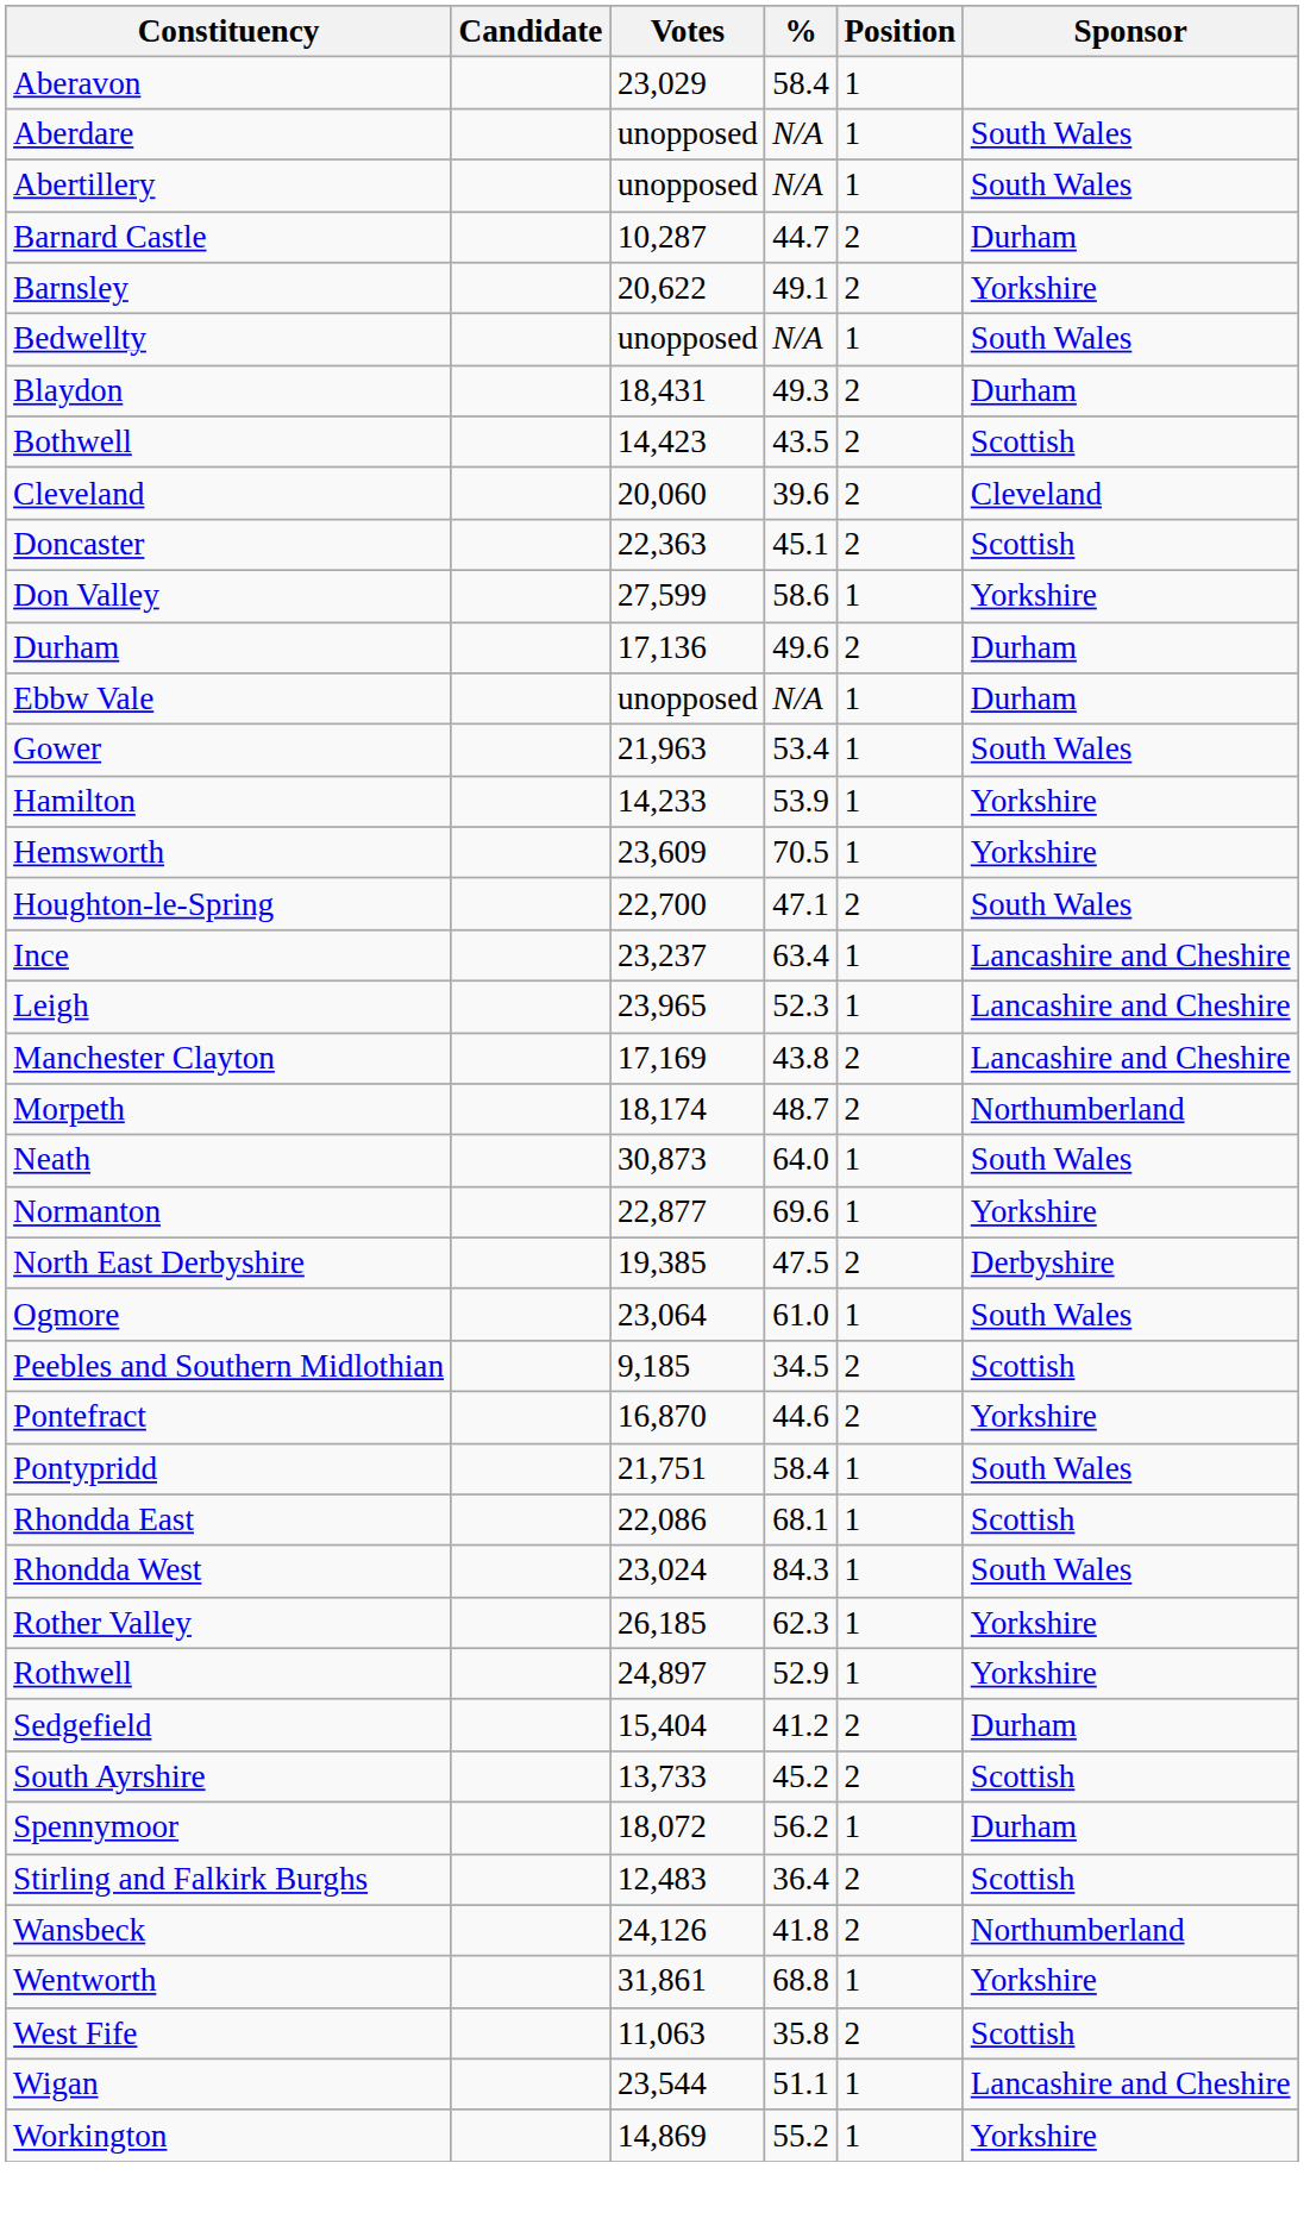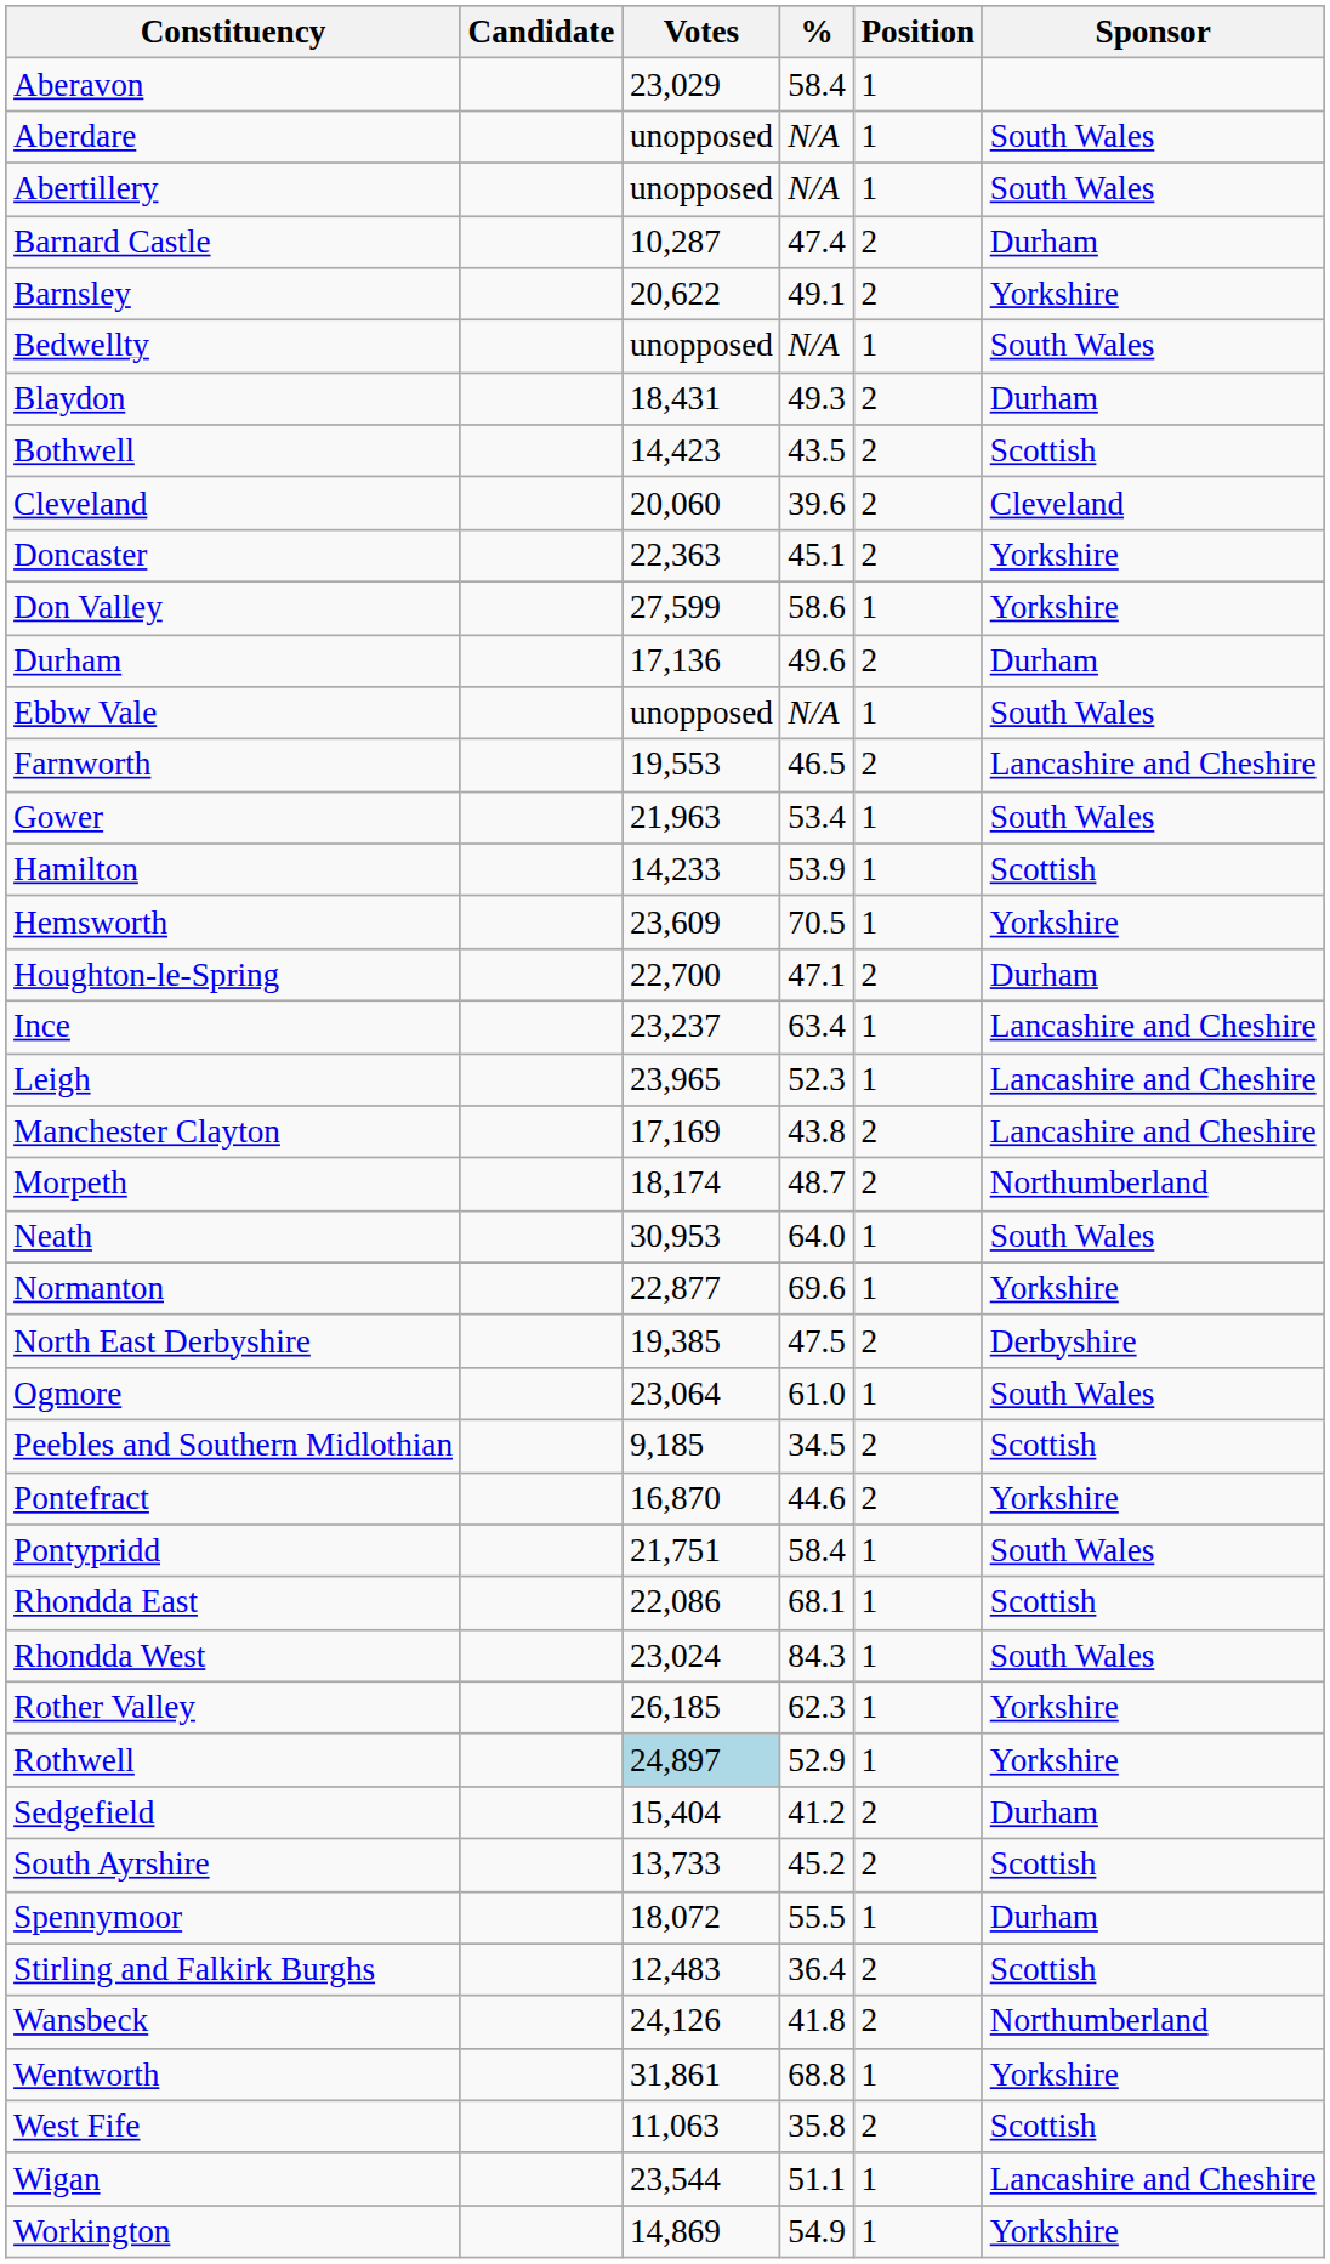 <table class="wikitable sortable">
 <tr>
 <th>Constituency</th>
 <th>Candidate</th>
 <th>Votes</th>
 <th>%</th>
 <th>Position</th>
 <th>Sponsor</th>
 </tr>
 <tr>
 <td><a href='#'>Aberavon</a></td>
 <td></td>
 <td>23,029</td>
 <td>58.4</td>
 <td>1</td>
 <td></td>
 </tr>
 <tr>
 <td><a href='#'>Aberdare</a></td>
 <td></td>
 <td>unopposed</td>
 <td><em>N/A</em></td>
 <td>1</td>
 <td><a href='#'>South Wales</a></td>
 </tr>
 <tr>
 <td><a href='#'>Abertillery</a></td>
 <td></td>
 <td>unopposed</td>
 <td><em>N/A</em></td>
 <td>1</td>
 <td><a href='#'>South Wales</a></td>
 </tr>
 <tr>
 <td><a href='#'>Barnard Castle</a></td>
 <td></td>
 <td>10,287</td>
-<td>44.7</td>
+<td>47.4</td>
 <td>2</td>
 <td><a href='#'>Durham</a></td>
 </tr>
 <tr>
 <td><a href='#'>Barnsley</a></td>
 <td></td>
 <td>20,622</td>
 <td>49.1</td>
 <td>2</td>
 <td><a href='#'>Yorkshire</a></td>
 </tr>
 <tr>
 <td><a href='#'>Bedwellty</a></td>
 <td></td>
 <td>unopposed</td>
 <td><em>N/A</em></td>
 <td>1</td>
 <td><a href='#'>South Wales</a></td>
 </tr>
 <tr>
 <td><a href='#'>Blaydon</a></td>
 <td></td>
 <td>18,431</td>
 <td>49.3</td>
 <td>2</td>
 <td><a href='#'>Durham</a></td>
 </tr>
 <tr>
 <td><a href='#'>Bothwell</a></td>
 <td></td>
 <td>14,423</td>
 <td>43.5</td>
 <td>2</td>
 <td><a href='#'>Scottish</a></td>
 </tr>
 <tr>
 <td><a href='#'>Cleveland</a></td>
 <td></td>
 <td>20,060</td>
 <td>39.6</td>
 <td>2</td>
 <td><a href='#'>Cleveland</a></td>
 </tr>
 <tr>
 <td><a href='#'>Doncaster</a></td>
 <td></td>
 <td>22,363</td>
 <td>45.1</td>
 <td>2</td>
-<td><a href='#'>Scottish</a></td>
+<td><a href='#'>Yorkshire</a></td>
 </tr>
 <tr>
 <td><a href='#'>Don Valley</a></td>
 <td></td>
 <td>27,599</td>
 <td>58.6</td>
 <td>1</td>
 <td><a href='#'>Yorkshire</a></td>
 </tr>
 <tr>
 <td><a href='#'>Durham</a></td>
 <td></td>
 <td>17,136</td>
 <td>49.6</td>
 <td>2</td>
 <td><a href='#'>Durham</a></td>
 </tr>
 <tr>
 <td><a href='#'>Ebbw Vale</a></td>
 <td></td>
 <td>unopposed</td>
 <td><em>N/A</em></td>
 <td>1</td>
-<td><a href='#'>Durham</a></td>
+<td><a href='#'>South Wales</a></td>
+</tr>
+<tr>
+<td><a href='#'>Farnworth</a></td>
+<td></td>
+<td>19,553</td>
+<td>46.5</td>
+<td>2</td>
+<td><a href='#'>Lancashire and Cheshire</a></td>
 </tr>
 <tr>
 <td><a href='#'>Gower</a></td>
 <td></td>
 <td>21,963</td>
 <td>53.4</td>
 <td>1</td>
 <td><a href='#'>South Wales</a></td>
 </tr>
 <tr>
 <td><a href='#'>Hamilton</a></td>
 <td></td>
 <td>14,233</td>
 <td>53.9</td>
 <td>1</td>
-<td><a href='#'>Yorkshire</a></td>
+<td><a href='#'>Scottish</a></td>
 </tr>
 <tr>
 <td><a href='#'>Hemsworth</a></td>
 <td></td>
 <td>23,609</td>
 <td>70.5</td>
 <td>1</td>
 <td><a href='#'>Yorkshire</a></td>
 </tr>
 <tr>
 <td><a href='#'>Houghton-le-Spring</a></td>
 <td></td>
 <td>22,700</td>
 <td>47.1</td>
 <td>2</td>
-<td><a href='#'>South Wales</a></td>
+<td><a href='#'>Durham</a></td>
 </tr>
 <tr>
 <td><a href='#'>Ince</a></td>
 <td></td>
 <td>23,237</td>
 <td>63.4</td>
 <td>1</td>
 <td><a href='#'>Lancashire and Cheshire</a></td>
 </tr>
 <tr>
 <td><a href='#'>Leigh</a></td>
 <td></td>
 <td>23,965</td>
 <td>52.3</td>
 <td>1</td>
 <td><a href='#'>Lancashire and Cheshire</a></td>
 </tr>
 <tr>
 <td><a href='#'>Manchester Clayton</a></td>
 <td></td>
 <td>17,169</td>
 <td>43.8</td>
 <td>2</td>
 <td><a href='#'>Lancashire and Cheshire</a></td>
 </tr>
 <tr>
 <td><a href='#'>Morpeth</a></td>
 <td></td>
 <td>18,174</td>
 <td>48.7</td>
 <td>2</td>
 <td><a href='#'>Northumberland</a></td>
 </tr>
 <tr>
 <td><a href='#'>Neath</a></td>
 <td></td>
-<td>30,873</td>
+<td>30,953</td>
 <td>64.0</td>
 <td>1</td>
 <td><a href='#'>South Wales</a></td>
 </tr>
 <tr>
 <td><a href='#'>Normanton</a></td>
 <td></td>
 <td>22,877</td>
 <td>69.6</td>
 <td>1</td>
 <td><a href='#'>Yorkshire</a></td>
 </tr>
 <tr>
 <td><a href='#'>North East Derbyshire</a></td>
 <td></td>
 <td>19,385</td>
 <td>47.5</td>
 <td>2</td>
 <td><a href='#'>Derbyshire</a></td>
 </tr>
 <tr>
 <td><a href='#'>Ogmore</a></td>
 <td></td>
 <td>23,064</td>
 <td>61.0</td>
 <td>1</td>
 <td><a href='#'>South Wales</a></td>
 </tr>
 <tr>
 <td><a href='#'>Peebles and Southern Midlothian</a></td>
 <td></td>
 <td>9,185</td>
 <td>34.5</td>
 <td>2</td>
 <td><a href='#'>Scottish</a></td>
 </tr>
 <tr>
 <td><a href='#'>Pontefract</a></td>
 <td></td>
 <td>16,870</td>
 <td>44.6</td>
 <td>2</td>
 <td><a href='#'>Yorkshire</a></td>
 </tr>
 <tr>
 <td><a href='#'>Pontypridd</a></td>
 <td></td>
 <td>21,751</td>
 <td>58.4</td>
 <td>1</td>
 <td><a href='#'>South Wales</a></td>
 </tr>
 <tr>
 <td><a href='#'>Rhondda East</a></td>
 <td></td>
 <td>22,086</td>
 <td>68.1</td>
 <td>1</td>
 <td><a href='#'>Scottish</a></td>
 </tr>
 <tr>
 <td><a href='#'>Rhondda West</a></td>
 <td></td>
 <td>23,024</td>
 <td>84.3</td>
 <td>1</td>
 <td><a href='#'>South Wales</a></td>
 </tr>
 <tr>
 <td><a href='#'>Rother Valley</a></td>
 <td></td>
 <td>26,185</td>
 <td>62.3</td>
 <td>1</td>
 <td><a href='#'>Yorkshire</a></td>
 </tr>
 <tr>
 <td><a href='#'>Rothwell</a></td>
 <td></td>
-<td>24,897</td>
+<td style="background: lightblue;">24,897</td>
 <td>52.9</td>
 <td>1</td>
 <td><a href='#'>Yorkshire</a></td>
 </tr>
 <tr>
 <td><a href='#'>Sedgefield</a></td>
 <td></td>
 <td>15,404</td>
 <td>41.2</td>
 <td>2</td>
 <td><a href='#'>Durham</a></td>
 </tr>
 <tr>
 <td><a href='#'>South Ayrshire</a></td>
 <td></td>
 <td>13,733</td>
 <td>45.2</td>
 <td>2</td>
 <td><a href='#'>Scottish</a></td>
 </tr>
 <tr>
 <td><a href='#'>Spennymoor</a></td>
 <td></td>
 <td>18,072</td>
-<td>56.2</td>
+<td>55.5</td>
 <td>1</td>
 <td><a href='#'>Durham</a></td>
 </tr>
 <tr>
 <td><a href='#'>Stirling and Falkirk Burghs</a></td>
 <td></td>
 <td>12,483</td>
 <td>36.4</td>
 <td>2</td>
 <td><a href='#'>Scottish</a></td>
 </tr>
 <tr>
 <td><a href='#'>Wansbeck</a></td>
 <td></td>
 <td>24,126</td>
 <td>41.8</td>
 <td>2</td>
 <td><a href='#'>Northumberland</a></td>
 </tr>
 <tr>
 <td><a href='#'>Wentworth</a></td>
 <td></td>
 <td>31,861</td>
 <td>68.8</td>
 <td>1</td>
 <td><a href='#'>Yorkshire</a></td>
 </tr>
 <tr>
 <td><a href='#'>West Fife</a></td>
 <td></td>
 <td>11,063</td>
 <td>35.8</td>
 <td>2</td>
 <td><a href='#'>Scottish</a></td>
 </tr>
 <tr>
 <td><a href='#'>Wigan</a></td>
 <td></td>
 <td>23,544</td>
 <td>51.1</td>
 <td>1</td>
 <td><a href='#'>Lancashire and Cheshire</a></td>
 </tr>
 <tr>
 <td><a href='#'>Workington</a></td>
 <td></td>
 <td>14,869</td>
-<td>55.2</td>
+<td>54.9</td>
 <td>1</td>
 <td><a href='#'>Yorkshire</a></td>
 </tr>
 </table>
